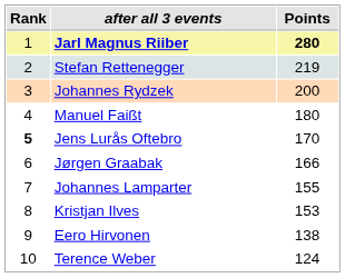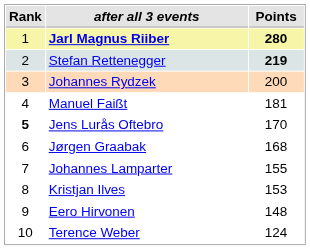 <table cellspacing="1" cellpadding="3" style="border:1px solid #AAAAAA;font-size:86%">
 <tr style="background-color: #E4E4E4;">
 <th style="border-bottom:1px solid #AAAAAA; width: 10px;">Rank</th>
 <th style="border-bottom:1px solid #AAAAAA; width: 200px;"><em>after all 3 events</em></th>
 <th style="border-bottom:1px solid #AAAAAA; width: 50px;">Points</th>
 </tr>
 <tr style="background:#f7f6a8;">
 <td align=center>1</td>
 <td> <strong><a href='#'>Jarl Magnus Riiber</a></strong> </td>
 <td align=center><strong>280</strong></td>
 </tr>
 <tr style="background:#dce5e5;">
 <td align=center>2</td>
 <td> <a href='#'>Stefan Rettenegger</a></td>
-<td align=center>219</td>
+<td align=center><strong>219</strong></td>
 </tr>
 <tr style="background:#ffdab9;">
 <td align=center>3</td>
 <td> <a href='#'>Johannes Rydzek</a></td>
 <td align=center>200</td>
 </tr>
 <tr>
 <td align=center>4</td>
 <td> <a href='#'>Manuel Faißt</a></td>
-<td align=center>180</td>
+<td align=center>181</td>
 </tr>
 <tr>
 <td align=center><strong>5</strong></td>
 <td> <a href='#'>Jens Lurås Oftebro</a></td>
 <td align=center>170</td>
 </tr>
 <tr>
 <td align=center>6</td>
 <td> <a href='#'>Jørgen Graabak</a></td>
-<td align=center>166</td>
+<td align=center>168</td>
 </tr>
 <tr>
 <td align=center>7</td>
 <td> <a href='#'>Johannes Lamparter</a></td>
 <td align=center>155</td>
 </tr>
 <tr>
 <td align=center>8</td>
 <td> <a href='#'>Kristjan Ilves</a></td>
 <td align=center>153</td>
 </tr>
 <tr>
 <td align=center>9</td>
 <td> <a href='#'>Eero Hirvonen</a></td>
-<td align=center>138</td>
+<td align=center>148</td>
 </tr>
 <tr>
 <td align=center>10</td>
 <td> <a href='#'>Terence Weber</a></td>
 <td align=center>124</td>
 </tr>
 </table>
